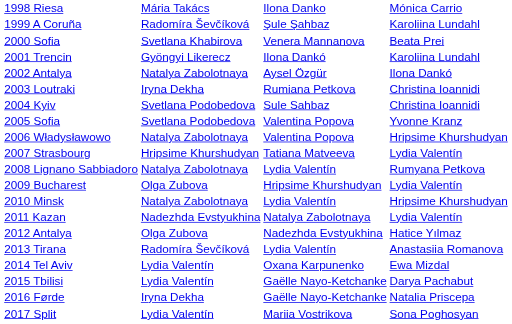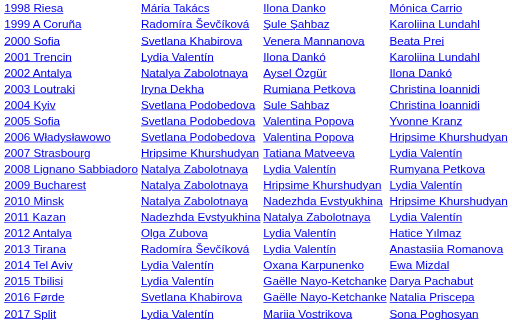 <table>
 <tr>
 <td><a href='#'>1998 Riesa</a></td>
 <td> <a href='#'>Mária Takács</a></td>
 <td> <a href='#'>Ilona Danko</a></td>
 <td> <a href='#'>Mónica Carrio</a></td>
 </tr>
 <tr>
 <td><a href='#'>1999 A Coruña</a></td>
 <td> <a href='#'>Radomíra Ševčíková</a></td>
 <td> <a href='#'>Şule Şahbaz</a></td>
 <td> <a href='#'>Karoliina Lundahl</a></td>
 </tr>
 <tr>
 <td><a href='#'>2000 Sofia</a></td>
 <td> <a href='#'>Svetlana Khabirova</a></td>
 <td> <a href='#'>Venera Mannanova</a></td>
 <td> <a href='#'>Beata Prei</a></td>
 </tr>
 <tr>
 <td><a href='#'>2001 Trencin</a></td>
-<td> <a href='#'>Gyöngyi Likerecz</a></td>
+<td> <a href='#'>Lydia Valentín</a></td>
 <td> <a href='#'>Ilona Dankó</a></td>
 <td> <a href='#'>Karoliina Lundahl</a></td>
 </tr>
 <tr>
 <td><a href='#'>2002 Antalya</a></td>
 <td> <a href='#'>Natalya Zabolotnaya</a></td>
 <td> <a href='#'>Aysel Özgür</a></td>
 <td> <a href='#'>Ilona Dankó</a></td>
 </tr>
 <tr>
 <td><a href='#'>2003 Loutraki</a></td>
 <td> <a href='#'>Iryna Dekha</a></td>
 <td> <a href='#'>Rumiana Petkova</a></td>
 <td> <a href='#'>Christina Ioannidi</a></td>
 </tr>
 <tr>
 <td><a href='#'>2004 Kyiv</a></td>
 <td> <a href='#'>Svetlana Podobedova</a></td>
 <td> <a href='#'>Sule Sahbaz</a></td>
 <td> <a href='#'>Christina Ioannidi</a></td>
 </tr>
 <tr>
 <td><a href='#'>2005 Sofia</a></td>
 <td> <a href='#'>Svetlana Podobedova</a></td>
 <td> <a href='#'>Valentina Popova</a></td>
 <td> <a href='#'>Yvonne Kranz</a></td>
 </tr>
 <tr>
 <td><a href='#'>2006 Władysławowo</a></td>
-<td> <a href='#'>Natalya Zabolotnaya</a></td>
+<td> <a href='#'>Svetlana Podobedova</a></td>
 <td> <a href='#'>Valentina Popova</a></td>
 <td> <a href='#'>Hripsime Khurshudyan</a></td>
 </tr>
 <tr>
 <td><a href='#'>2007 Strasbourg</a></td>
 <td> <a href='#'>Hripsime Khurshudyan</a></td>
 <td> <a href='#'>Tatiana Matveeva</a></td>
 <td> <a href='#'>Lydia Valentín</a></td>
 </tr>
 <tr>
 <td><a href='#'>2008 Lignano Sabbiadoro</a></td>
 <td> <a href='#'>Natalya Zabolotnaya</a></td>
 <td> <a href='#'>Lydia Valentín</a></td>
 <td> <a href='#'>Rumyana Petkova</a></td>
 </tr>
 <tr>
 <td><a href='#'>2009 Bucharest</a></td>
-<td> <a href='#'>Olga Zubova</a></td>
+<td> <a href='#'>Natalya Zabolotnaya</a></td>
 <td> <a href='#'>Hripsime Khurshudyan</a></td>
 <td> <a href='#'>Lydia Valentín</a></td>
 </tr>
 <tr>
 <td><a href='#'>2010 Minsk</a></td>
 <td> <a href='#'>Natalya Zabolotnaya</a></td>
-<td> <a href='#'>Lydia Valentín</a></td>
+<td> <a href='#'>Nadezhda Evstyukhina</a></td>
 <td> <a href='#'>Hripsime Khurshudyan</a></td>
 </tr>
 <tr>
 <td><a href='#'>2011 Kazan</a></td>
 <td> <a href='#'>Nadezhda Evstyukhina</a></td>
 <td> <a href='#'>Natalya Zabolotnaya</a></td>
 <td> <a href='#'>Lydia Valentín</a></td>
 </tr>
 <tr>
 <td><a href='#'>2012 Antalya</a></td>
 <td> <a href='#'>Olga Zubova</a></td>
-<td> <a href='#'>Nadezhda Evstyukhina</a></td>
+<td> <a href='#'>Lydia Valentín</a></td>
 <td> <a href='#'>Hatice Yılmaz</a></td>
 </tr>
 <tr>
 <td><a href='#'>2013 Tirana</a></td>
 <td> <a href='#'>Radomíra Ševčíková</a></td>
 <td> <a href='#'>Lydia Valentín</a></td>
 <td> <a href='#'>Anastasiia Romanova</a></td>
 </tr>
 <tr>
 <td><a href='#'>2014 Tel Aviv</a></td>
 <td> <a href='#'>Lydia Valentín</a></td>
 <td> <a href='#'>Oxana Karpunenko</a></td>
 <td> <a href='#'>Ewa Mizdal</a></td>
 </tr>
 <tr>
 <td><a href='#'>2015 Tbilisi</a></td>
 <td> <a href='#'>Lydia Valentín</a></td>
 <td> <a href='#'>Gaëlle Nayo-Ketchanke</a></td>
 <td> <a href='#'>Darya Pachabut</a></td>
 </tr>
 <tr>
 <td><a href='#'>2016 Førde</a></td>
-<td> <a href='#'>Iryna Dekha</a></td>
+<td> <a href='#'>Svetlana Khabirova</a></td>
 <td> <a href='#'>Gaëlle Nayo-Ketchanke</a></td>
 <td> <a href='#'>Natalia Priscepa</a></td>
 </tr>
 <tr>
 <td><a href='#'>2017 Split</a></td>
 <td> <a href='#'>Lydia Valentín</a></td>
 <td> <a href='#'>Mariia Vostrikova</a></td>
 <td> <a href='#'>Sona Poghosyan</a></td>
 </tr>
 </table>
